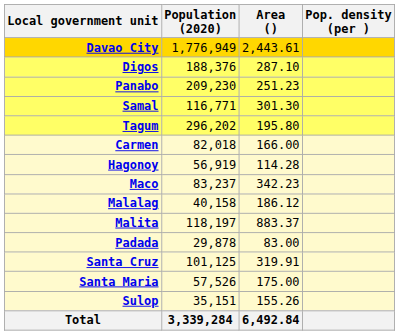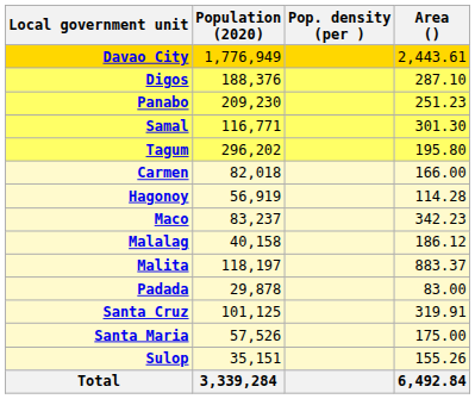 <table class="wikitable sortable plainrowheaders" style="text-align:right;">
 <tr>
 <th scope="col">Local government unit</th>
 <th scope="col">Population<br>(2020)</th>
+<th scope="col">Pop. density<br>(per )</th>
 <th scope="col">Area<br>()</th>
-<th scope="col">Pop. density<br>(per )</th>
 </tr>
 <tr bgcolor="gold">
 <td scope="row"><strong><a href='#'>Davao City</a></strong></td>
 <td>1,776,949</td>
+<td></td>
 <td>2,443.61</td>
-<td></td>
 </tr>
 <tr bgcolor="#FFFF66">
 <td scope="row"><strong><a href='#'>Digos</a></strong></td>
 <td>188,376</td>
+<td></td>
 <td>287.10</td>
-<td></td>
 </tr>
 <tr bgcolor="#FFFF66">
 <td scope="row"><strong><a href='#'>Panabo</a></strong></td>
 <td>209,230</td>
+<td></td>
 <td>251.23</td>
-<td></td>
 </tr>
 <tr bgcolor="#FFFF66">
 <td scope="row"><strong><a href='#'>Samal</a></strong></td>
 <td>116,771</td>
+<td></td>
 <td>301.30</td>
-<td></td>
 </tr>
 <tr bgcolor="#FFFF66">
 <td scope="row"><strong><a href='#'>Tagum</a></strong></td>
 <td>296,202</td>
+<td></td>
 <td>195.80</td>
-<td></td>
 </tr>
 <tr bgcolor="#FFFACD">
 <td scope="row"><strong><a href='#'>Carmen</a></strong></td>
 <td>82,018</td>
+<td></td>
 <td>166.00</td>
-<td></td>
 </tr>
 <tr bgcolor="#FFFACD">
 <td scope="row"><strong><a href='#'>Hagonoy</a></strong></td>
 <td>56,919</td>
+<td></td>
 <td>114.28</td>
-<td></td>
 </tr>
 <tr bgcolor="#FFFACD">
 <td scope="row"><strong><a href='#'>Maco</a></strong></td>
 <td>83,237</td>
+<td></td>
 <td>342.23</td>
-<td></td>
 </tr>
 <tr bgcolor="#FFFACD">
 <td scope="row"><strong><a href='#'>Malalag</a></strong></td>
 <td>40,158</td>
+<td></td>
 <td>186.12</td>
-<td></td>
 </tr>
 <tr bgcolor="#FFFACD">
 <td scope="row"><strong><a href='#'>Malita</a></strong></td>
 <td>118,197</td>
+<td></td>
 <td>883.37</td>
-<td></td>
 </tr>
 <tr bgcolor="#FFFACD">
 <td scope="row"><strong><a href='#'>Padada</a></strong></td>
 <td>29,878</td>
+<td></td>
 <td>83.00</td>
-<td></td>
 </tr>
 <tr bgcolor="#FFFACD">
 <td scope="row"><strong><a href='#'>Santa Cruz</a></strong></td>
 <td>101,125</td>
+<td></td>
 <td>319.91</td>
-<td></td>
 </tr>
 <tr bgcolor="#FFFACD">
 <td scope="row"><strong><a href='#'>Santa Maria</a></strong></td>
 <td>57,526</td>
+<td></td>
 <td>175.00</td>
-<td></td>
 </tr>
 <tr bgcolor="#FFFACD">
 <td scope="row"><strong><a href='#'>Sulop</a></strong></td>
 <td>35,151</td>
+<td></td>
 <td>155.26</td>
-<td></td>
 </tr>
 <tr class="sortbottom">
 <th scope="row"><strong>Total</strong></th>
 <th>3,339,284</th>
+<th></th>
 <th>6,492.84</th>
-<th></th>
 </tr>
 </table>
